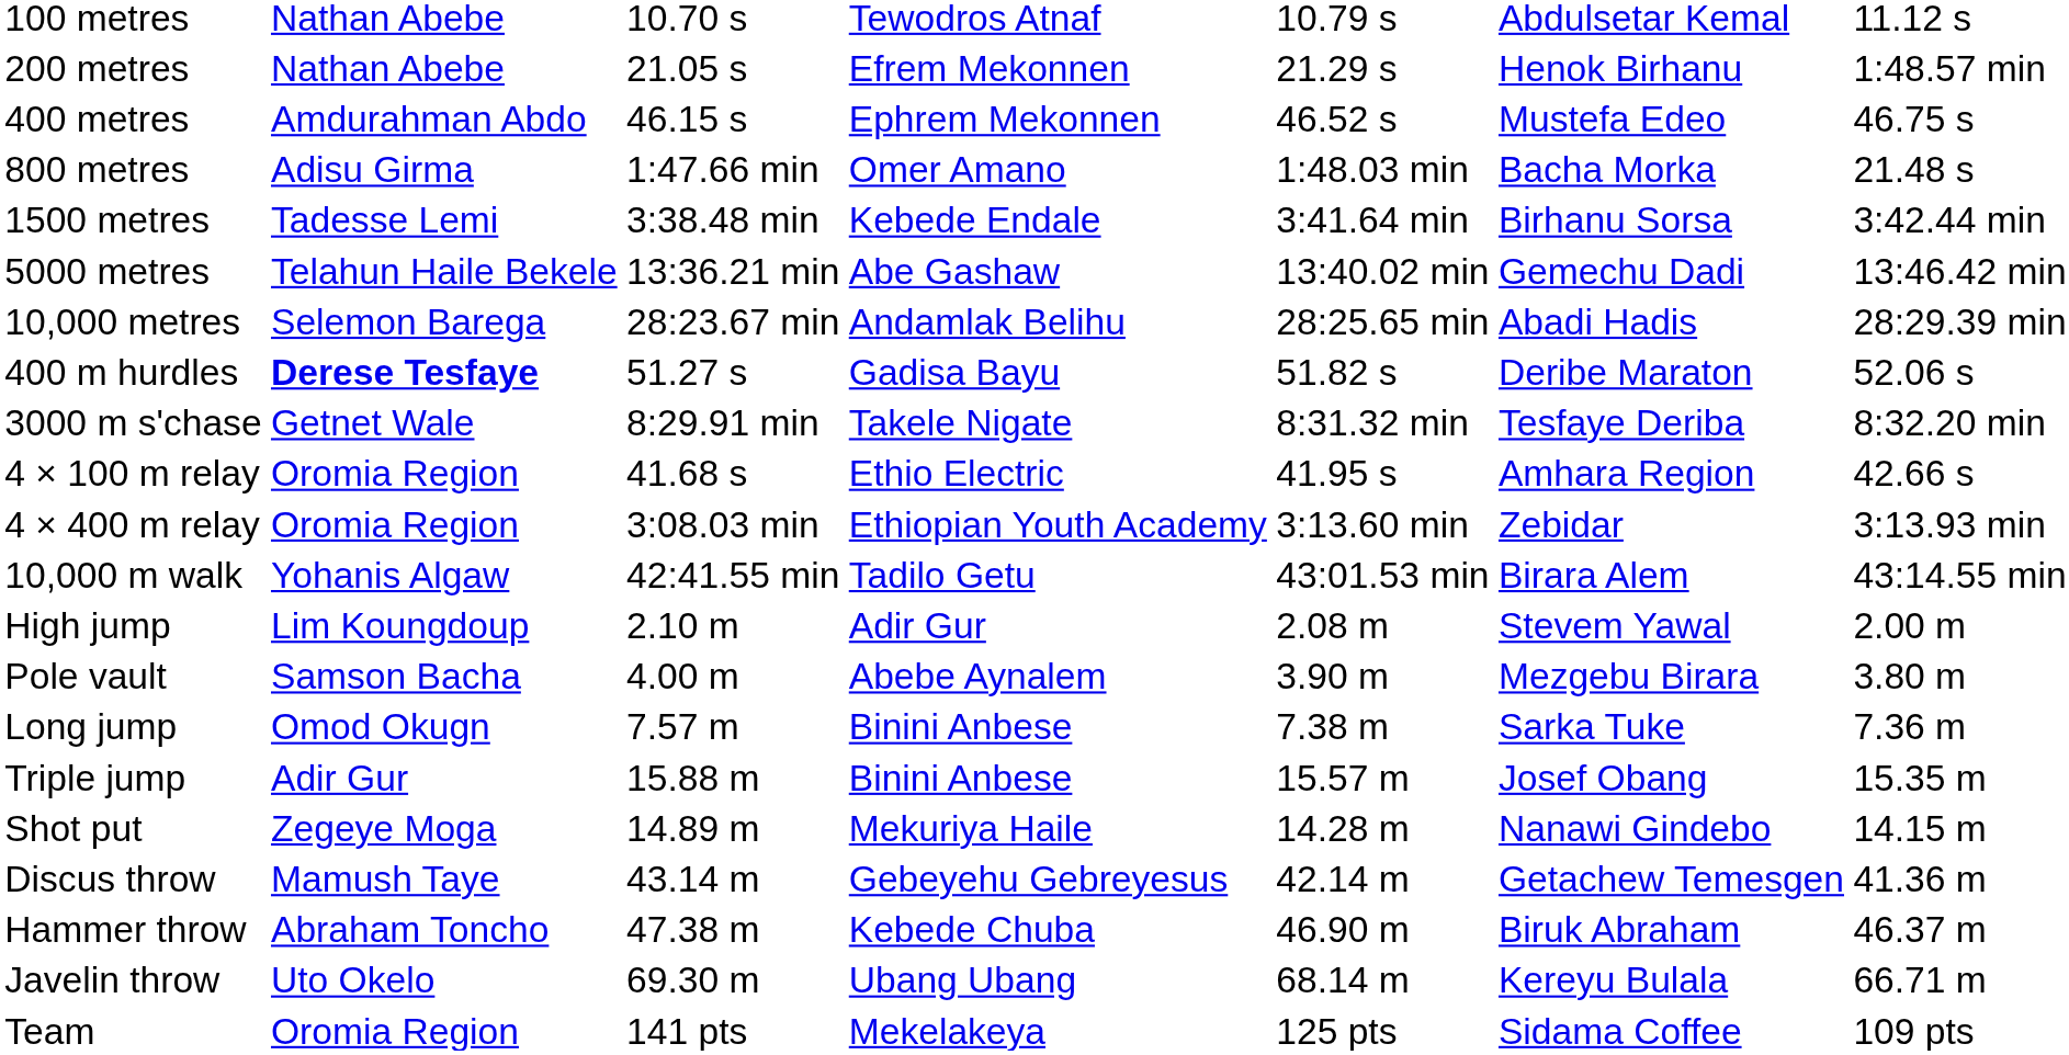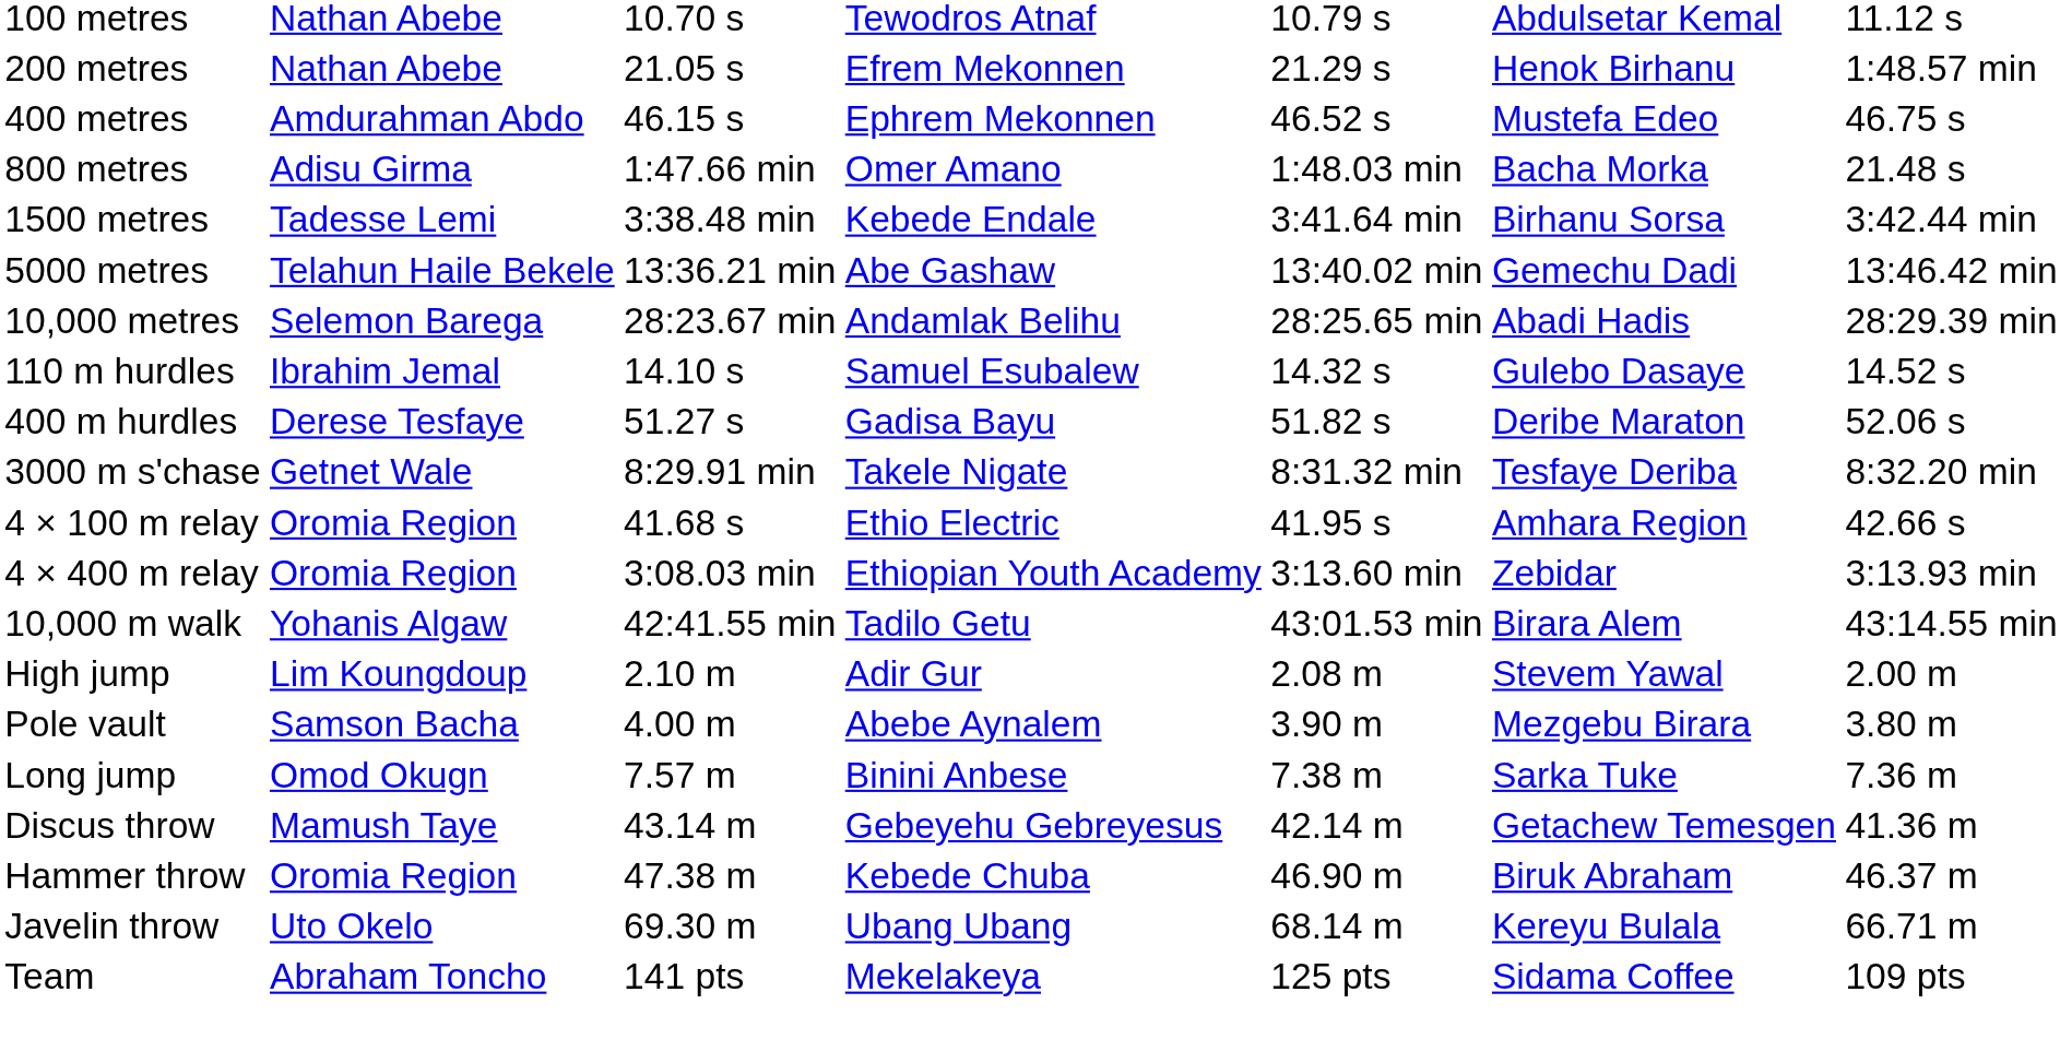 <table>
 <tr>
 <td>100 metres</td>
 <td><a href='#'>Nathan Abebe</a></td>
 <td>10.70 s</td>
 <td><a href='#'>Tewodros Atnaf</a></td>
 <td>10.79 s</td>
 <td><a href='#'>Abdulsetar Kemal</a></td>
 <td>11.12 s</td>
 </tr>
 <tr>
 <td>200 metres</td>
 <td><a href='#'>Nathan Abebe</a></td>
 <td>21.05 s</td>
 <td><a href='#'>Efrem Mekonnen</a></td>
 <td>21.29 s</td>
 <td><a href='#'>Henok Birhanu</a></td>
 <td>1:48.57 min</td>
 </tr>
 <tr>
 <td>400 metres</td>
 <td><a href='#'>Amdurahman Abdo</a></td>
 <td>46.15 s</td>
 <td><a href='#'>Ephrem Mekonnen</a></td>
 <td>46.52 s</td>
 <td><a href='#'>Mustefa Edeo</a></td>
 <td>46.75 s</td>
 </tr>
 <tr>
 <td>800 metres</td>
 <td><a href='#'>Adisu Girma</a></td>
 <td>1:47.66 min</td>
 <td><a href='#'>Omer Amano</a></td>
 <td>1:48.03 min</td>
 <td><a href='#'>Bacha Morka</a></td>
 <td>21.48 s</td>
 </tr>
 <tr>
 <td>1500 metres</td>
 <td><a href='#'>Tadesse Lemi</a></td>
 <td>3:38.48 min</td>
 <td><a href='#'>Kebede Endale</a></td>
 <td>3:41.64 min</td>
 <td><a href='#'>Birhanu Sorsa</a></td>
 <td>3:42.44 min</td>
 </tr>
 <tr>
 <td>5000 metres</td>
 <td><a href='#'>Telahun Haile Bekele</a></td>
 <td>13:36.21 min</td>
 <td><a href='#'>Abe Gashaw</a></td>
 <td>13:40.02 min</td>
 <td><a href='#'>Gemechu Dadi</a></td>
 <td>13:46.42 min</td>
 </tr>
 <tr>
 <td>10,000 metres</td>
 <td><a href='#'>Selemon Barega</a></td>
 <td>28:23.67 min</td>
 <td><a href='#'>Andamlak Belihu</a></td>
 <td>28:25.65 min</td>
 <td><a href='#'>Abadi Hadis</a></td>
 <td>28:29.39 min</td>
 </tr>
 <tr>
+<td>110 m hurdles</td>
+<td><a href='#'>Ibrahim Jemal</a></td>
+<td>14.10 s</td>
+<td><a href='#'>Samuel Esubalew</a></td>
+<td>14.32 s</td>
+<td><a href='#'>Gulebo Dasaye</a></td>
+<td>14.52 s</td>
+</tr>
+<tr>
 <td>400 m hurdles</td>
-<td><strong><a href='#'>Derese Tesfaye</a></strong></td>
+<td><a href='#'>Derese Tesfaye</a></td>
 <td>51.27 s</td>
 <td><a href='#'>Gadisa Bayu</a></td>
 <td>51.82 s</td>
 <td><a href='#'>Deribe Maraton</a></td>
 <td>52.06 s</td>
 </tr>
 <tr>
 <td>3000 m s'chase</td>
 <td><a href='#'>Getnet Wale</a></td>
 <td>8:29.91 min</td>
 <td><a href='#'>Takele Nigate</a></td>
 <td>8:31.32 min</td>
 <td><a href='#'>Tesfaye Deriba</a></td>
 <td>8:32.20 min</td>
 </tr>
 <tr>
 <td>4 × 100 m relay</td>
 <td><a href='#'>Oromia Region</a></td>
 <td>41.68 s</td>
 <td><a href='#'>Ethio Electric</a></td>
 <td>41.95 s</td>
 <td><a href='#'>Amhara Region</a></td>
 <td>42.66 s</td>
 </tr>
 <tr>
 <td>4 × 400 m relay</td>
 <td><a href='#'>Oromia Region</a></td>
 <td>3:08.03 min</td>
 <td><a href='#'>Ethiopian Youth Academy</a></td>
 <td>3:13.60 min</td>
 <td><a href='#'>Zebidar</a></td>
 <td>3:13.93 min</td>
 </tr>
 <tr>
 <td>10,000 m walk</td>
 <td><a href='#'>Yohanis Algaw</a></td>
 <td>42:41.55 min</td>
 <td><a href='#'>Tadilo Getu</a></td>
 <td>43:01.53 min</td>
 <td><a href='#'>Birara Alem</a></td>
 <td>43:14.55 min</td>
 </tr>
 <tr>
 <td>High jump</td>
 <td><a href='#'>Lim Koungdoup</a></td>
 <td>2.10 m</td>
 <td><a href='#'>Adir Gur</a></td>
 <td>2.08 m</td>
 <td><a href='#'>Stevem Yawal</a></td>
 <td>2.00 m</td>
 </tr>
 <tr>
 <td>Pole vault</td>
 <td><a href='#'>Samson Bacha</a></td>
 <td>4.00 m</td>
 <td><a href='#'>Abebe Aynalem</a></td>
 <td>3.90 m</td>
 <td><a href='#'>Mezgebu Birara</a></td>
 <td>3.80 m</td>
 </tr>
 <tr>
 <td>Long jump</td>
 <td><a href='#'>Omod Okugn</a></td>
 <td>7.57 m</td>
 <td><a href='#'>Binini Anbese</a></td>
 <td>7.38 m</td>
 <td><a href='#'>Sarka Tuke</a></td>
 <td>7.36 m</td>
 </tr>
 <tr>
-<td>Triple jump</td>
-<td><a href='#'>Adir Gur</a></td>
-<td>15.88 m</td>
-<td><a href='#'>Binini Anbese</a></td>
-<td>15.57 m</td>
-<td><a href='#'>Josef Obang</a></td>
-<td>15.35 m</td>
-</tr>
-<tr>
-<td>Shot put</td>
-<td><a href='#'>Zegeye Moga</a></td>
-<td>14.89 m</td>
-<td><a href='#'>Mekuriya Haile</a></td>
-<td>14.28 m</td>
-<td><a href='#'>Nanawi Gindebo</a></td>
-<td>14.15 m</td>
-</tr>
-<tr>
 <td>Discus throw</td>
 <td><a href='#'>Mamush Taye</a></td>
 <td>43.14 m</td>
 <td><a href='#'>Gebeyehu Gebreyesus</a></td>
 <td>42.14 m</td>
 <td><a href='#'>Getachew Temesgen</a></td>
 <td>41.36 m</td>
 </tr>
 <tr>
 <td>Hammer throw</td>
-<td><a href='#'>Abraham Toncho</a></td>
+<td><a href='#'>Oromia Region</a></td>
 <td>47.38 m</td>
 <td><a href='#'>Kebede Chuba</a></td>
 <td>46.90 m</td>
 <td><a href='#'>Biruk Abraham</a></td>
 <td>46.37 m</td>
 </tr>
 <tr>
 <td>Javelin throw</td>
 <td><a href='#'>Uto Okelo</a></td>
 <td>69.30 m</td>
 <td><a href='#'>Ubang Ubang</a></td>
 <td>68.14 m</td>
 <td><a href='#'>Kereyu Bulala</a></td>
 <td>66.71 m</td>
 </tr>
 <tr>
 <td>Team</td>
-<td><a href='#'>Oromia Region</a></td>
+<td><a href='#'>Abraham Toncho</a></td>
 <td>141 pts</td>
 <td><a href='#'>Mekelakeya</a></td>
 <td>125 pts</td>
 <td><a href='#'>Sidama Coffee</a></td>
 <td>109 pts</td>
 </tr>
 </table>
